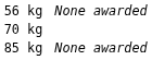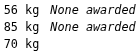 <table>
 <tr>
 <td>56 kg</td>
+<td></td>
+<td></td>
+<td><em>None awarded</em></td>
+</tr>
+<tr>
+<td>85 kg</td>
 <td></td>
 <td></td>
 <td><em>None awarded</em></td>
 </tr>
 <tr>
 <td>70 kg</td>
 <td></td>
 <td></td>
 <td></td>
 </tr>
-<tr>
-<td>85 kg</td>
-<td></td>
-<td></td>
-<td><em>None awarded</em></td>
-</tr>
 </table>
